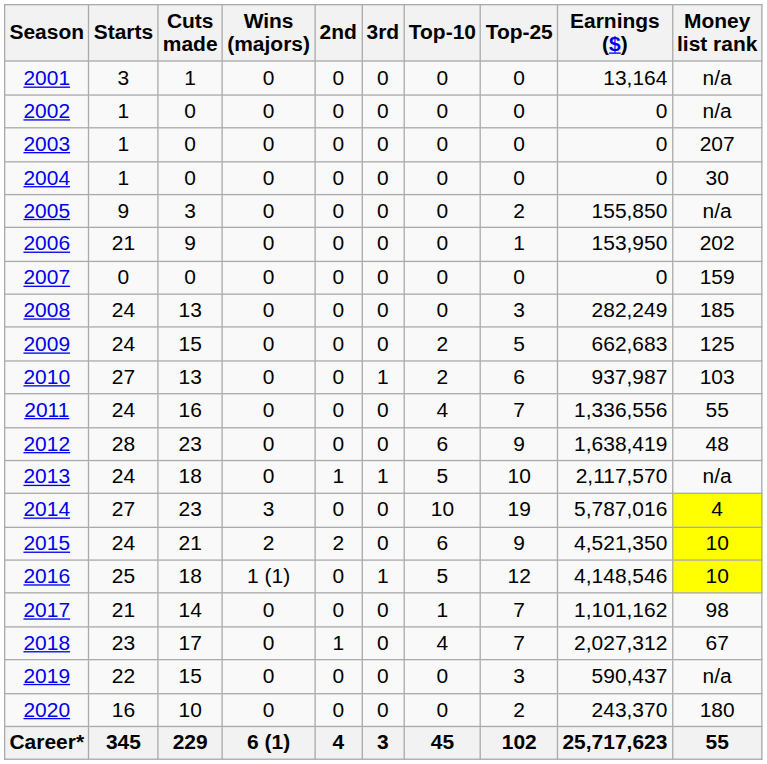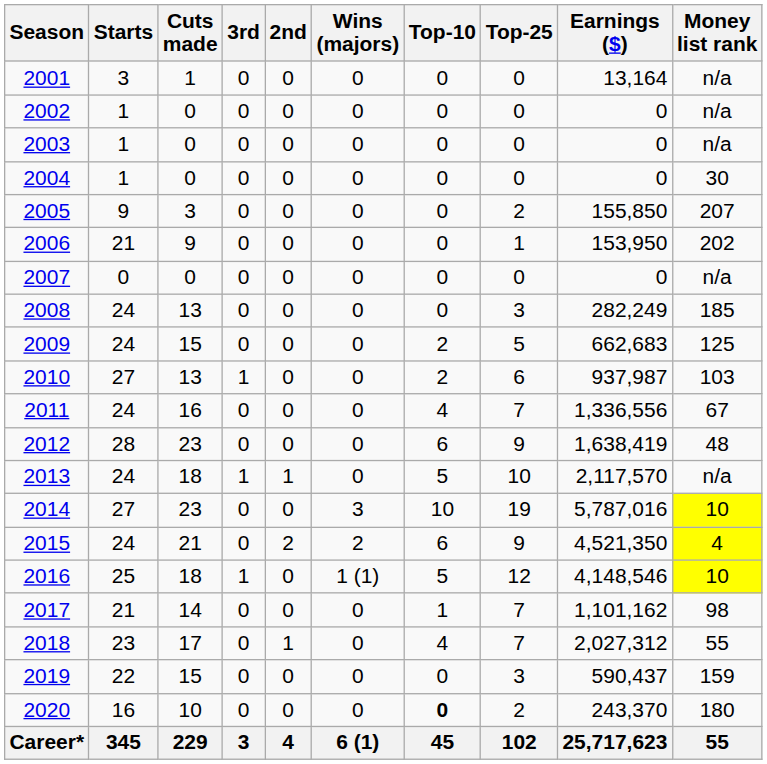 <table class="wikitable" style="text-align:center">
 <tr>
 <th>Season</th>
 <th>Starts</th>
 <th>Cuts<br>made</th>
+<th>3rd</th>
+<th>2nd</th>
 <th>Wins<br>(majors)</th>
-<th>2nd</th>
-<th>3rd</th>
 <th>Top-10</th>
 <th>Top-25</th>
 <th>Earnings<br>(<a href='#'>$</a>)</th>
 <th>Money<br>list rank</th>
 </tr>
 <tr>
 <td><a href='#'>2001</a></td>
 <td>3</td>
 <td>1</td>
 <td>0</td>
 <td>0</td>
 <td>0</td>
 <td>0</td>
 <td>0</td>
 <td style="text-align:right;">13,164</td>
 <td>n/a</td>
 </tr>
 <tr>
 <td><a href='#'>2002</a></td>
 <td>1</td>
 <td>0</td>
 <td>0</td>
 <td>0</td>
 <td>0</td>
 <td>0</td>
 <td>0</td>
 <td style="text-align:right;">0</td>
 <td>n/a</td>
 </tr>
 <tr>
 <td><a href='#'>2003</a></td>
 <td>1</td>
 <td>0</td>
 <td>0</td>
 <td>0</td>
 <td>0</td>
 <td>0</td>
 <td>0</td>
 <td style="text-align:right;">0</td>
-<td>207</td>
+<td>n/a</td>
 </tr>
 <tr>
 <td><a href='#'>2004</a></td>
 <td>1</td>
 <td>0</td>
 <td>0</td>
 <td>0</td>
 <td>0</td>
 <td>0</td>
 <td>0</td>
 <td style="text-align:right;">0</td>
 <td>30</td>
 </tr>
 <tr>
 <td><a href='#'>2005</a></td>
 <td>9</td>
 <td>3</td>
 <td>0</td>
 <td>0</td>
 <td>0</td>
 <td>0</td>
 <td>2</td>
 <td style="text-align:right;">155,850</td>
-<td>n/a</td>
+<td>207</td>
 </tr>
 <tr>
 <td><a href='#'>2006</a></td>
 <td>21</td>
 <td>9</td>
 <td>0</td>
 <td>0</td>
 <td>0</td>
 <td>0</td>
 <td>1</td>
 <td style="text-align:right;">153,950</td>
 <td>202</td>
 </tr>
 <tr>
 <td><a href='#'>2007</a></td>
 <td>0</td>
 <td>0</td>
 <td>0</td>
 <td>0</td>
 <td>0</td>
 <td>0</td>
 <td>0</td>
 <td style="text-align:right;">0</td>
-<td>159</td>
+<td>n/a</td>
 </tr>
 <tr>
 <td><a href='#'>2008</a></td>
 <td>24</td>
 <td>13</td>
 <td>0</td>
 <td>0</td>
 <td>0</td>
 <td>0</td>
 <td>3</td>
 <td style="text-align:right;">282,249</td>
 <td>185</td>
 </tr>
 <tr>
 <td><a href='#'>2009</a></td>
 <td>24</td>
 <td>15</td>
 <td>0</td>
 <td>0</td>
 <td>0</td>
 <td>2</td>
 <td>5</td>
 <td style="text-align:right;">662,683</td>
 <td>125</td>
 </tr>
 <tr>
 <td><a href='#'>2010</a></td>
 <td>27</td>
 <td>13</td>
+<td>1</td>
 <td>0</td>
 <td>0</td>
-<td>1</td>
 <td>2</td>
 <td>6</td>
 <td style="text-align:right;">937,987</td>
 <td>103</td>
 </tr>
 <tr>
 <td><a href='#'>2011</a></td>
 <td>24</td>
 <td>16</td>
 <td>0</td>
 <td>0</td>
 <td>0</td>
 <td>4</td>
 <td>7</td>
 <td style="text-align:right;">1,336,556</td>
-<td>55</td>
+<td>67</td>
 </tr>
 <tr>
 <td><a href='#'>2012</a></td>
 <td>28</td>
 <td>23</td>
 <td>0</td>
 <td>0</td>
 <td>0</td>
 <td>6</td>
 <td>9</td>
 <td style="text-align:right;">1,638,419</td>
 <td>48</td>
 </tr>
 <tr>
 <td><a href='#'>2013</a></td>
 <td>24</td>
 <td>18</td>
-<td>0</td>
 <td>1</td>
 <td>1</td>
+<td>0</td>
 <td>5</td>
 <td>10</td>
 <td style="text-align:right;">2,117,570</td>
 <td>n/a</td>
 </tr>
 <tr>
 <td><a href='#'>2014</a></td>
 <td>27</td>
 <td>23</td>
-<td>3</td>
 <td>0</td>
 <td>0</td>
+<td>3</td>
 <td>10</td>
 <td>19</td>
 <td style="text-align:right;">5,787,016</td>
-<td style="background:yellow;">4</td>
+<td style="background:yellow;">10</td>
 </tr>
 <tr>
 <td><a href='#'>2015</a></td>
 <td>24</td>
 <td>21</td>
+<td>0</td>
 <td>2</td>
 <td>2</td>
-<td>0</td>
 <td>6</td>
 <td>9</td>
 <td style="text-align:right;">4,521,350</td>
-<td style="background:yellow;">10</td>
+<td style="background:yellow;">4</td>
 </tr>
 <tr>
 <td><a href='#'>2016</a></td>
 <td>25</td>
 <td>18</td>
+<td>1</td>
+<td>0</td>
 <td>1 (1)</td>
-<td>0</td>
-<td>1</td>
 <td>5</td>
 <td>12</td>
 <td style="text-align:right;">4,148,546</td>
 <td style="background:yellow;">10</td>
 </tr>
 <tr>
 <td><a href='#'>2017</a></td>
 <td>21</td>
 <td>14</td>
 <td>0</td>
 <td>0</td>
 <td>0</td>
 <td>1</td>
 <td>7</td>
 <td style="text-align:right;">1,101,162</td>
 <td>98</td>
 </tr>
 <tr>
 <td><a href='#'>2018</a></td>
 <td>23</td>
 <td>17</td>
 <td>0</td>
 <td>1</td>
 <td>0</td>
 <td>4</td>
 <td>7</td>
 <td style="text-align:right;">2,027,312</td>
-<td>67</td>
+<td>55</td>
 </tr>
 <tr>
 <td><a href='#'>2019</a></td>
 <td>22</td>
 <td>15</td>
 <td>0</td>
 <td>0</td>
 <td>0</td>
 <td>0</td>
 <td>3</td>
 <td style="text-align:right;">590,437</td>
-<td>n/a</td>
+<td>159</td>
 </tr>
 <tr>
 <td><a href='#'>2020</a></td>
 <td>16</td>
 <td>10</td>
 <td>0</td>
 <td>0</td>
 <td>0</td>
-<td>0</td>
+<td><strong>0</strong></td>
 <td>2</td>
 <td style="text-align:right;">243,370</td>
 <td>180</td>
 </tr>
 <tr>
 <th>Career*</th>
 <th>345</th>
 <th>229</th>
+<th>3</th>
+<th>4</th>
 <th>6 (1)</th>
-<th>4</th>
-<th>3</th>
 <th>45</th>
 <th>102</th>
 <th>25,717,623</th>
 <th>55</th>
 </tr>
 </table>
